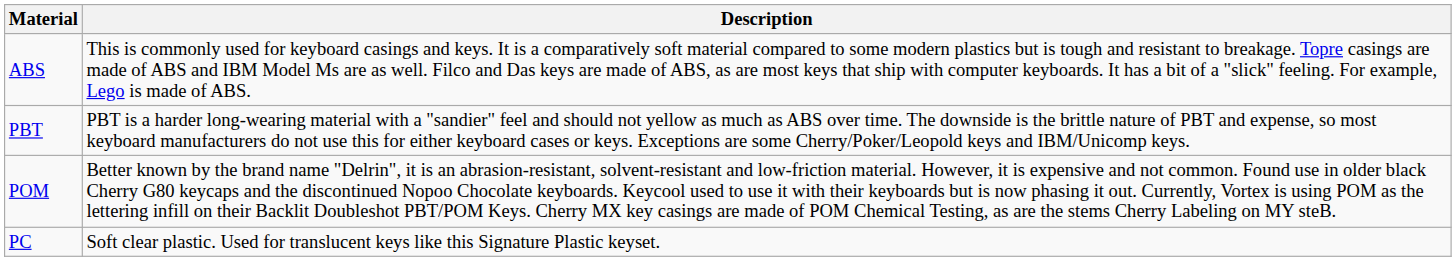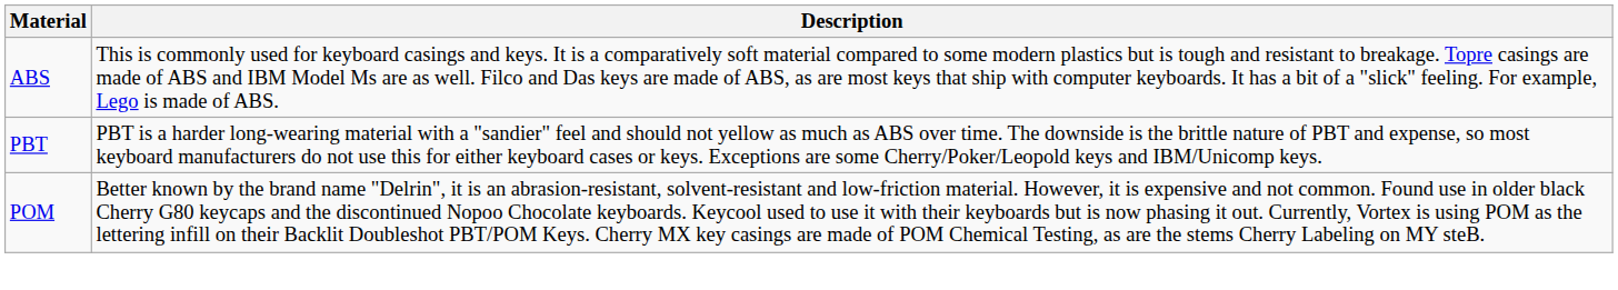 <table class="wikitable">
 <tr>
 <th>Material</th>
 <th>Description</th>
 </tr>
 <tr>
 <td><a href='#'>ABS</a></td>
 <td>This is commonly used for keyboard casings and keys. It is a comparatively soft material compared to some modern plastics but is tough and resistant to breakage. <a href='#'>Topre</a> casings are made of ABS and IBM Model Ms are as well. Filco and Das keys are made of ABS, as are most keys that ship with computer keyboards. It has a bit of a "slick" feeling. For example, <a href='#'>Lego</a> is made of ABS.</td>
 </tr>
 <tr>
 <td><a href='#'>PBT</a></td>
 <td>PBT is a harder long-wearing material with a "sandier" feel and should not yellow as much as ABS over time. The downside is the brittle nature of PBT and expense, so most keyboard manufacturers do not use this for either keyboard cases or keys. Exceptions are some Cherry/Poker/Leopold keys and IBM/Unicomp keys.</td>
 </tr>
 <tr>
 <td><a href='#'>POM</a></td>
 <td>Better known by the brand name "Delrin", it is an abrasion-resistant, solvent-resistant and low-friction material. However, it is expensive and not common. Found use in older black Cherry G80 keycaps and the discontinued Nopoo Chocolate keyboards. Keycool used to use it with their keyboards but is now phasing it out. Currently, Vortex is using POM as the lettering infill on their Backlit Doubleshot PBT/POM Keys. Cherry MX key casings are made of POM Chemical Testing, as are the stems Cherry Labeling on MY steB.</td>
 </tr>
-<tr>
-<td><a href='#'>PC</a></td>
-<td>Soft clear plastic. Used for translucent keys like this Signature Plastic keyset.</td>
-</tr>
 </table>
